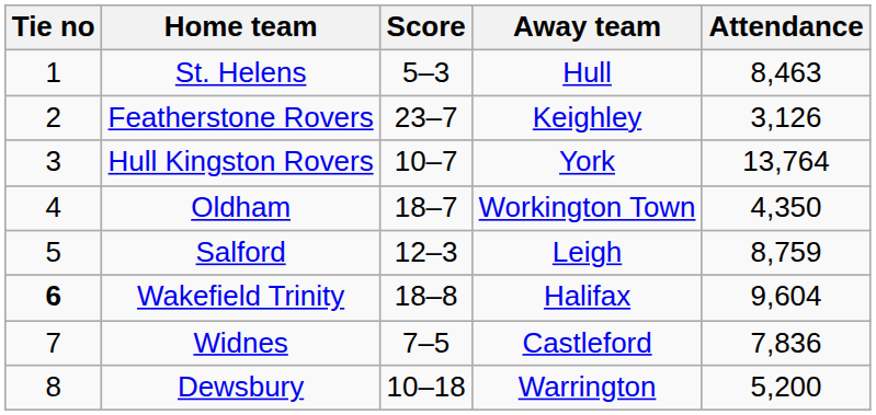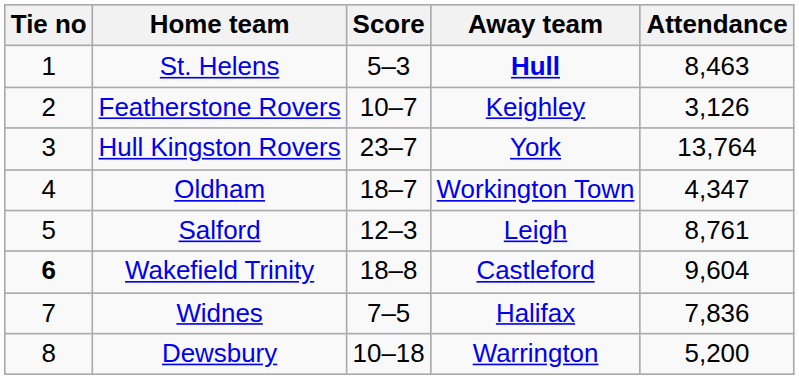 <table class="wikitable" style="text-align:center">
 <tr>
 <th>Tie no</th>
 <th>Home team</th>
 <th>Score</th>
 <th>Away team</th>
 <th>Attendance</th>
 </tr>
 <tr>
 <td>1</td>
 <td><a href='#'>St. Helens</a></td>
 <td>5–3</td>
-<td><a href='#'>Hull</a></td>
+<td><strong><a href='#'>Hull</a></strong></td>
 <td>8,463</td>
 </tr>
 <tr>
 <td>2</td>
 <td><a href='#'>Featherstone Rovers</a></td>
-<td>23–7</td>
+<td>10–7</td>
 <td><a href='#'>Keighley</a></td>
 <td>3,126</td>
 </tr>
 <tr>
 <td>3</td>
 <td><a href='#'>Hull Kingston Rovers</a></td>
-<td>10–7</td>
+<td>23–7</td>
 <td><a href='#'>York</a></td>
 <td>13,764</td>
 </tr>
 <tr>
 <td>4</td>
 <td><a href='#'>Oldham</a></td>
 <td>18–7</td>
 <td><a href='#'>Workington Town</a></td>
-<td>4,350</td>
+<td>4,347</td>
 </tr>
 <tr>
 <td>5</td>
 <td><a href='#'>Salford</a></td>
 <td>12–3</td>
 <td><a href='#'>Leigh</a></td>
-<td>8,759</td>
+<td>8,761</td>
 </tr>
 <tr>
 <td><strong>6</strong></td>
 <td><a href='#'>Wakefield Trinity</a></td>
 <td>18–8</td>
-<td><a href='#'>Halifax</a></td>
+<td><a href='#'>Castleford</a></td>
 <td>9,604</td>
 </tr>
 <tr>
 <td>7</td>
 <td><a href='#'>Widnes</a></td>
 <td>7–5</td>
-<td><a href='#'>Castleford</a></td>
+<td><a href='#'>Halifax</a></td>
 <td>7,836</td>
 </tr>
 <tr>
 <td>8</td>
 <td><a href='#'>Dewsbury</a></td>
 <td>10–18</td>
 <td><a href='#'>Warrington</a></td>
 <td>5,200</td>
 </tr>
 </table>
